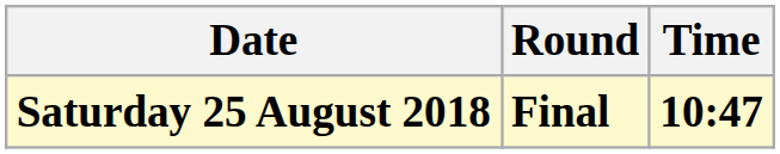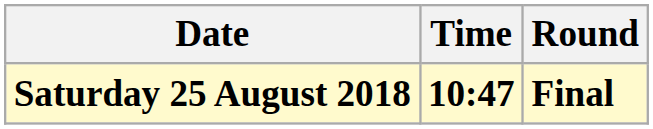 <table class="wikitable">
 <tr>
 <th>Date</th>
+<th>Time</th>
 <th>Round</th>
-<th>Time</th>
 </tr>
 <tr>
 <td style=background:lemonchiffon><strong>Saturday 25 August 2018</strong></td>
+<td style=background:lemonchiffon><strong>10:47</strong></td>
 <td style=background:lemonchiffon><strong>Final</strong></td>
-<td style=background:lemonchiffon><strong>10:47</strong></td>
 </tr>
 </table>
